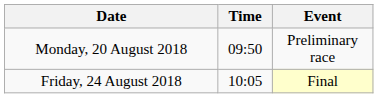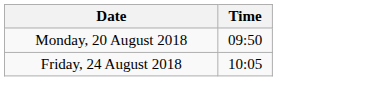 <table class = "wikitable" style="text-align:center;">
 <tr>
 <th width=220>Date</th>
 <th width=50>Time</th>
-<th width=100>Event</th>
 </tr>
 <tr>
 <td>Monday, 20 August 2018</td>
 <td>09:50</td>
-<td>Preliminary race</td>
 </tr>
 <tr>
 <td>Friday, 24 August 2018</td>
 <td>10:05</td>
-<td bgcolor=ffffcc>Final</td>
 </tr>
 </table>
